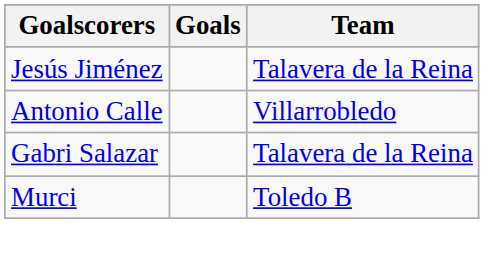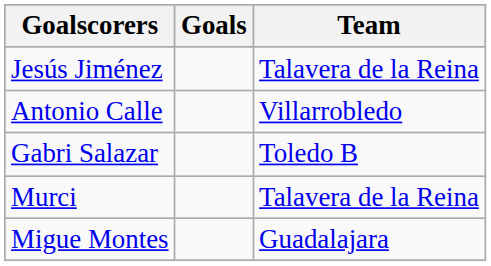 <table class="wikitable sortable" class="wikitable">
 <tr style="background:#ccc; text-align:center;">
 <th>Goalscorers</th>
 <th>Goals</th>
 <th>Team</th>
 </tr>
 <tr>
 <td> <a href='#'>Jesús Jiménez</a></td>
 <td></td>
 <td><a href='#'>Talavera de la Reina</a></td>
 </tr>
 <tr>
 <td> <a href='#'>Antonio Calle</a></td>
 <td></td>
 <td><a href='#'>Villarrobledo</a></td>
 </tr>
 <tr>
 <td> <a href='#'>Gabri Salazar</a></td>
 <td></td>
-<td><a href='#'>Talavera de la Reina</a></td>
+<td><a href='#'>Toledo B</a></td>
 </tr>
 <tr>
 <td> <a href='#'>Murci</a></td>
 <td></td>
-<td><a href='#'>Toledo B</a></td>
+<td><a href='#'>Talavera de la Reina</a></td>
+</tr>
+<tr>
+<td> <a href='#'>Migue Montes</a></td>
+<td></td>
+<td><a href='#'>Guadalajara</a></td>
 </tr>
 </table>
